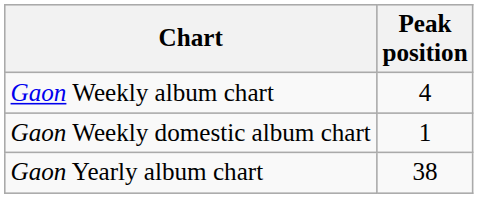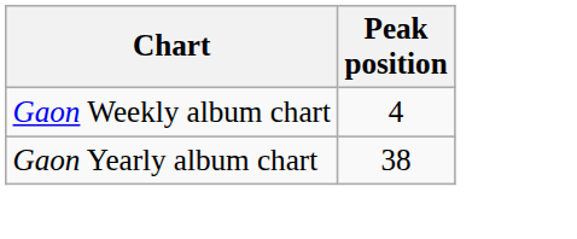 <table class="wikitable sortable">
 <tr>
 <th>Chart</th>
 <th>Peak<br>position</th>
 </tr>
 <tr>
 <td><em><a href='#'>Gaon</a></em> Weekly album chart</td>
 <td align="center">4</td>
 </tr>
 <tr>
-<td><em>Gaon</em> Weekly domestic album chart</td>
-<td align="center">1</td>
-</tr>
-<tr>
 <td><em>Gaon</em> Yearly album chart</td>
 <td align="center">38</td>
 </tr>
 </table>
